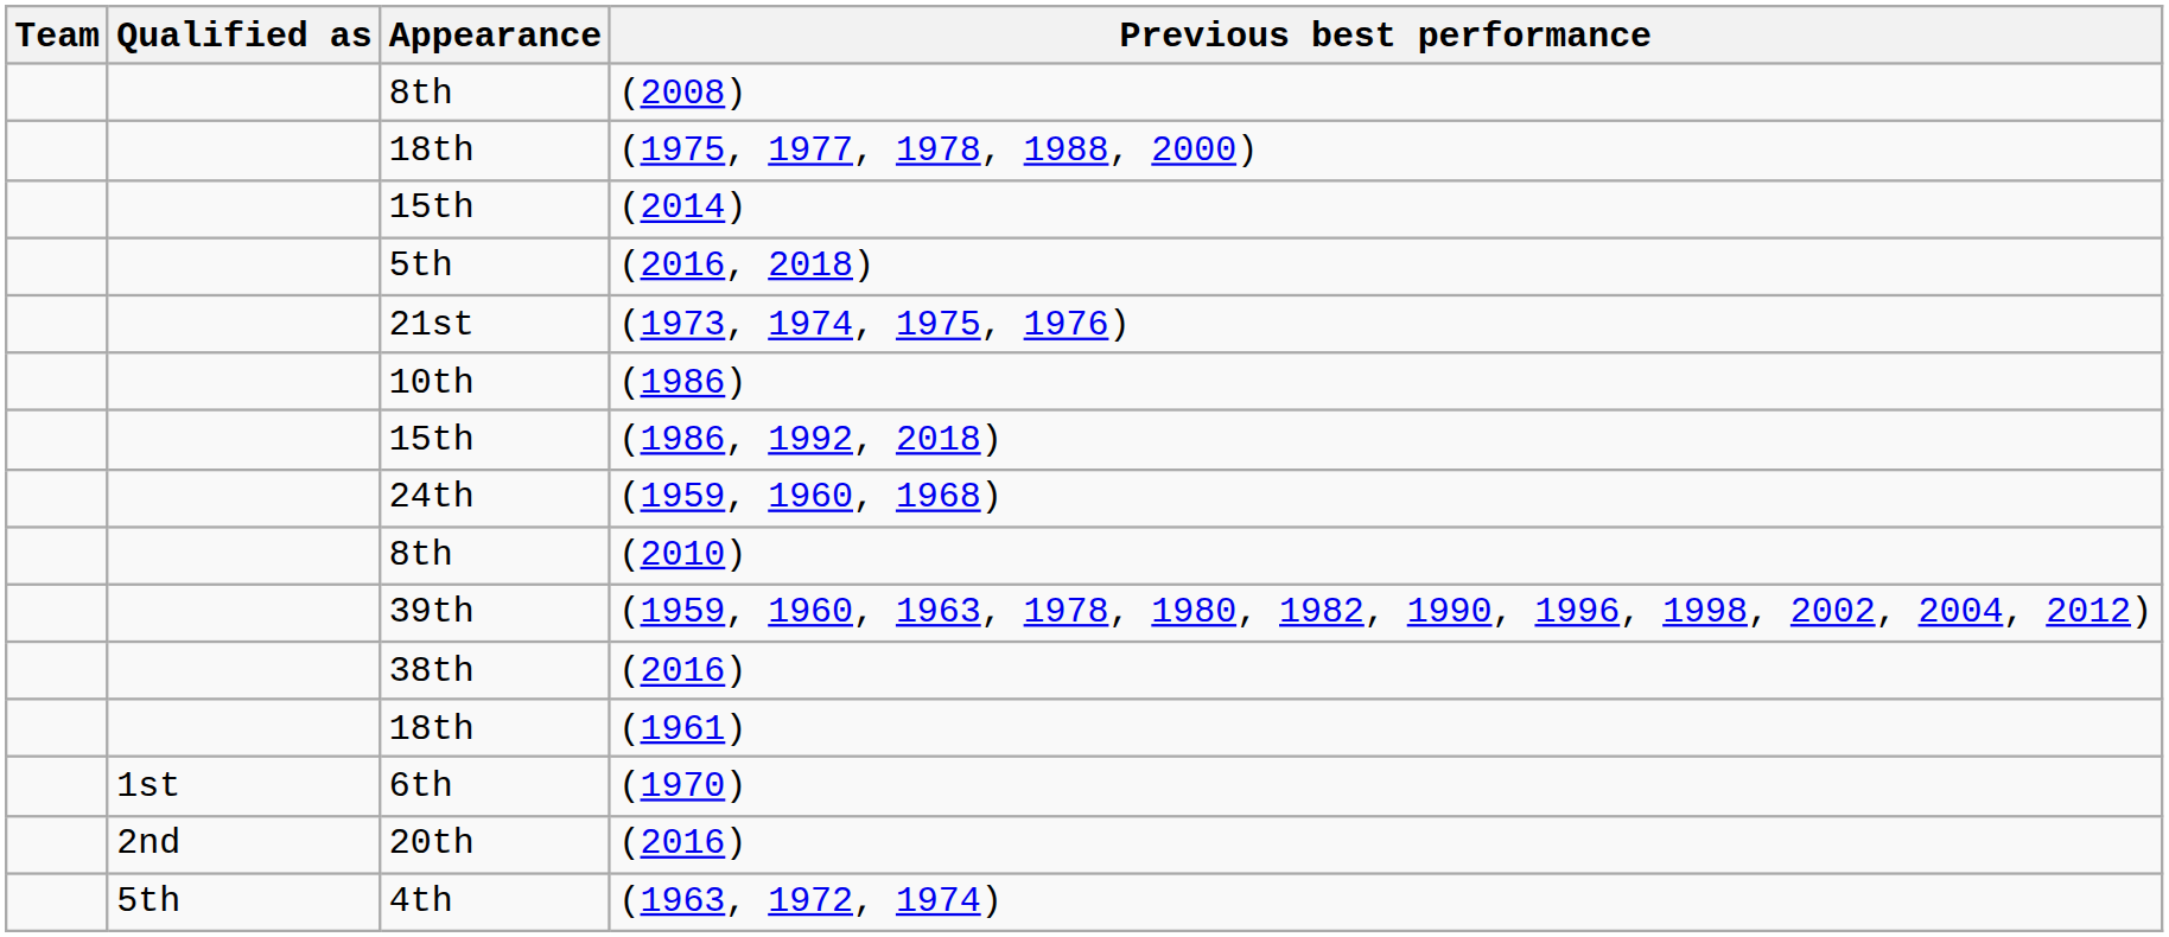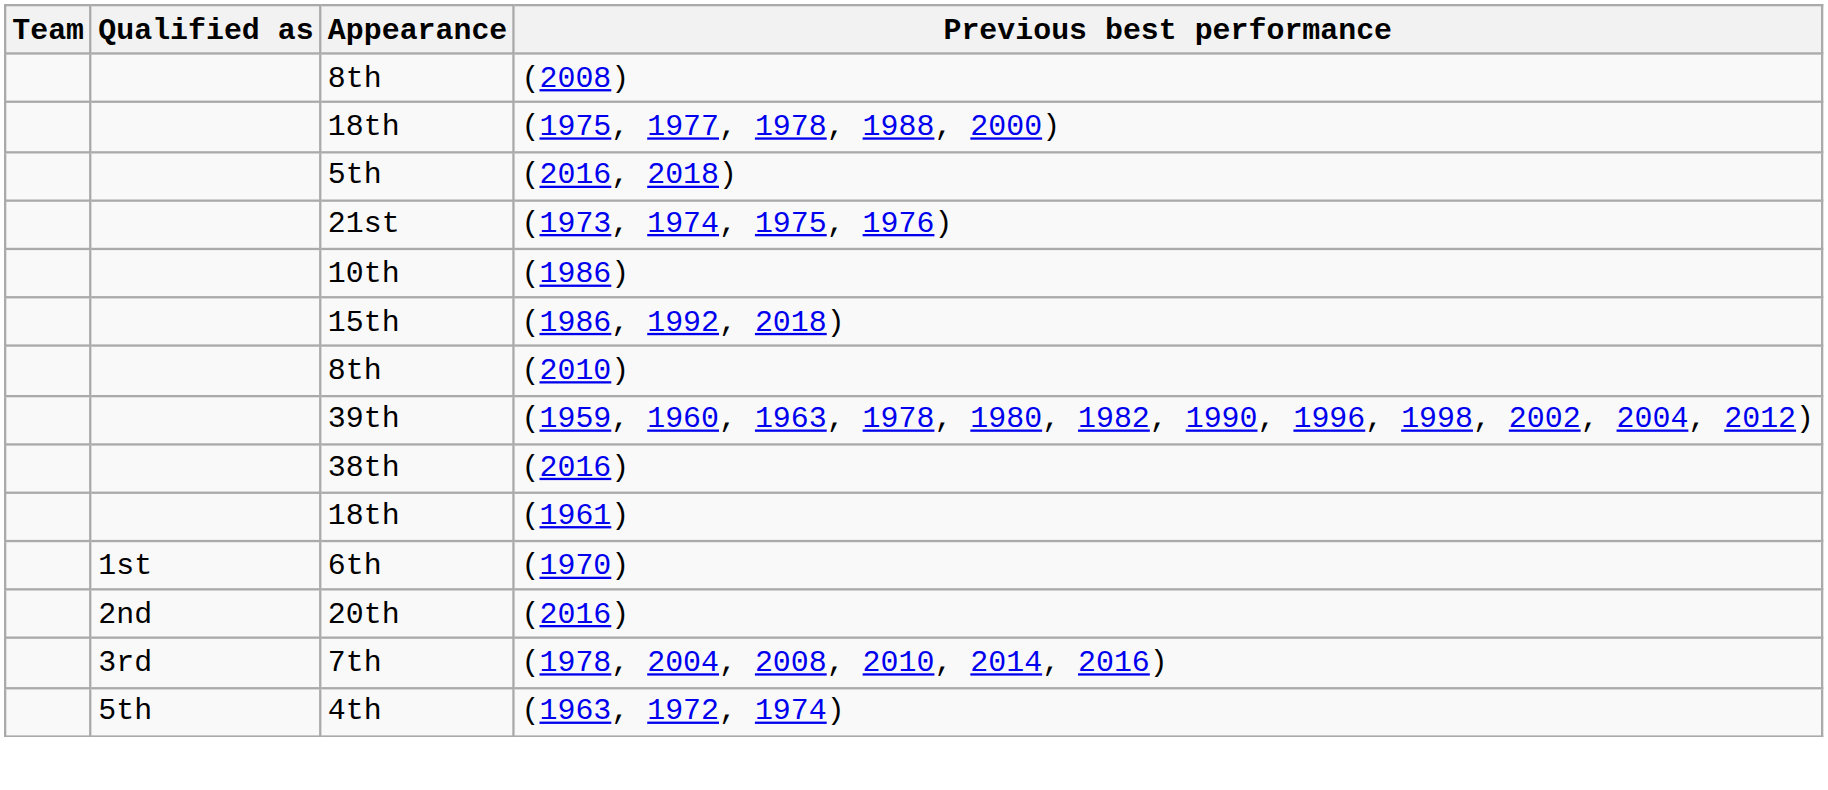 <table class="wikitable sortable">
 <tr>
 <th>Team</th>
 <th>Qualified as</th>
 <th data-sort-type="number">Appearance</th>
 <th>Previous best performance</th>
 </tr>
 <tr>
 <td></td>
 <td></td>
 <td>8th</td>
 <td> (<a href='#'>2008</a>)</td>
 </tr>
 <tr>
 <td></td>
 <td></td>
 <td>18th</td>
 <td> (<a href='#'>1975</a>, <a href='#'>1977</a>, <a href='#'>1978</a>, <a href='#'>1988</a>, <a href='#'>2000</a>)</td>
-</tr>
-<tr>
-<td></td>
-<td></td>
-<td>15th</td>
-<td> (<a href='#'>2014</a>)</td>
 </tr>
 <tr>
 <td></td>
 <td></td>
 <td>5th</td>
 <td> (<a href='#'>2016</a>, <a href='#'>2018</a>)</td>
 </tr>
 <tr>
 <td></td>
 <td></td>
 <td>21st</td>
 <td> (<a href='#'>1973</a>, <a href='#'>1974</a>, <a href='#'>1975</a>, <a href='#'>1976</a>)</td>
 </tr>
 <tr>
 <td></td>
 <td></td>
 <td>10th</td>
 <td> (<a href='#'>1986</a>)</td>
 </tr>
 <tr>
 <td></td>
 <td></td>
 <td>15th</td>
 <td> (<a href='#'>1986</a>, <a href='#'>1992</a>, <a href='#'>2018</a>)</td>
-</tr>
-<tr>
-<td></td>
-<td></td>
-<td>24th</td>
-<td> (<a href='#'>1959</a>, <a href='#'>1960</a>, <a href='#'>1968</a>)</td>
 </tr>
 <tr>
 <td></td>
 <td></td>
 <td>8th</td>
 <td> (<a href='#'>2010</a>)</td>
 </tr>
 <tr>
 <td></td>
 <td></td>
 <td>39th</td>
 <td> (<a href='#'>1959</a>, <a href='#'>1960</a>, <a href='#'>1963</a>, <a href='#'>1978</a>, <a href='#'>1980</a>, <a href='#'>1982</a>, <a href='#'>1990</a>, <a href='#'>1996</a>, <a href='#'>1998</a>, <a href='#'>2002</a>, <a href='#'>2004</a>, <a href='#'>2012</a>)</td>
 </tr>
 <tr>
 <td></td>
 <td></td>
 <td>38th</td>
 <td> (<a href='#'>2016</a>)</td>
 </tr>
 <tr>
 <td></td>
 <td></td>
 <td>18th</td>
 <td> (<a href='#'>1961</a>)</td>
 </tr>
 <tr>
 <td></td>
 <td>1st </td>
 <td>6th</td>
 <td> (<a href='#'>1970</a>)</td>
 </tr>
 <tr>
 <td></td>
 <td>2nd </td>
 <td>20th</td>
 <td> (<a href='#'>2016</a>)</td>
 </tr>
 <tr>
 <td></td>
+<td>3rd </td>
+<td>7th</td>
+<td> (<a href='#'>1978</a>, <a href='#'>2004</a>, <a href='#'>2008</a>, <a href='#'>2010</a>, <a href='#'>2014</a>, <a href='#'>2016</a>)</td>
+</tr>
+<tr>
+<td></td>
 <td>5th </td>
 <td>4th</td>
 <td> (<a href='#'>1963</a>, <a href='#'>1972</a>, <a href='#'>1974</a>)</td>
 </tr>
 </table>
